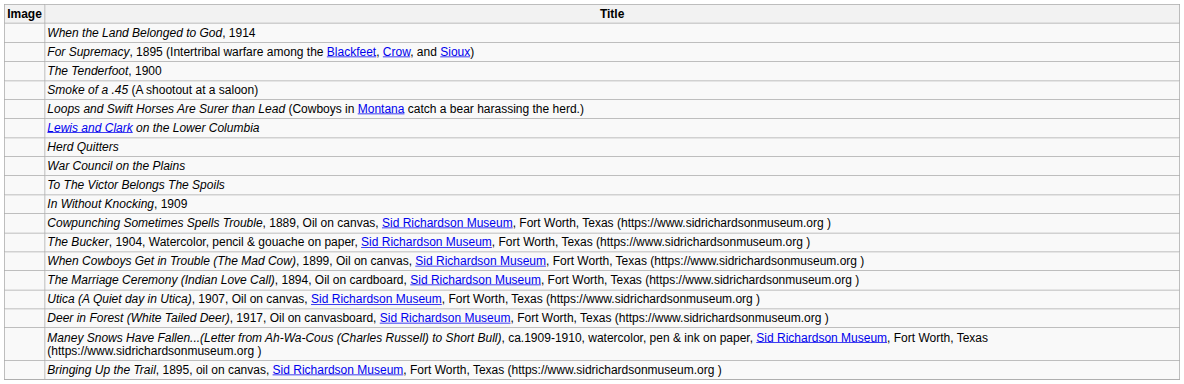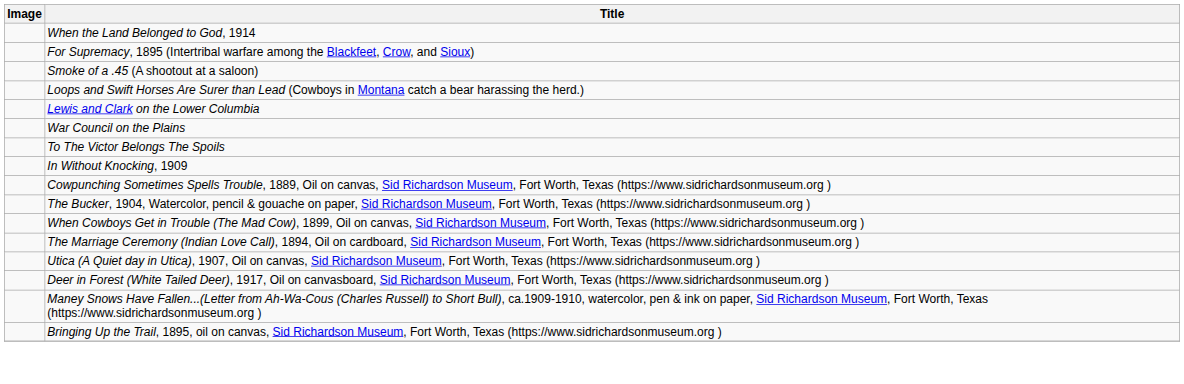 <table class="wikitable">
 <tr>
 <th>Image</th>
 <th>Title</th>
 </tr>
 <tr>
 <td></td>
 <td><em>When the Land Belonged to God</em>, 1914</td>
 </tr>
 <tr>
 <td></td>
 <td><em>For Supremacy</em>, 1895 (Intertribal warfare among the <a href='#'>Blackfeet</a>, <a href='#'>Crow</a>, and <a href='#'>Sioux</a>)</td>
 </tr>
 <tr>
 <td></td>
-<td><em>The Tenderfoot</em>, 1900</td>
-</tr>
-<tr>
-<td></td>
 <td><em>Smoke of a .45</em> (A shootout at a saloon)</td>
 </tr>
 <tr>
 <td></td>
 <td><em>Loops and Swift Horses Are Surer than Lead</em> (Cowboys in <a href='#'>Montana</a> catch a bear harassing the herd.)</td>
 </tr>
 <tr>
 <td></td>
 <td><em><a href='#'>Lewis and Clark</a> on the Lower Columbia</em></td>
-</tr>
-<tr>
-<td></td>
-<td><em>Herd Quitters</em></td>
 </tr>
 <tr>
 <td></td>
 <td><em>War Council on the Plains</em></td>
 </tr>
 <tr>
 <td></td>
 <td><em>To The Victor Belongs The Spoils</em></td>
 </tr>
 <tr>
 <td></td>
 <td><em>In Without Knocking</em>, 1909</td>
 </tr>
 <tr>
 <td></td>
 <td><em>Cowpunching Sometimes Spells Trouble</em>, 1889, Oil on canvas, <a href='#'>Sid Richardson Museum</a>, Fort Worth, Texas (https://www.sidrichardsonmuseum.org )</td>
 </tr>
 <tr>
 <td></td>
 <td><em>The Bucker</em>, 1904, Watercolor, pencil & gouache on paper, <a href='#'>Sid Richardson Museum</a>, Fort Worth, Texas (https://www.sidrichardsonmuseum.org )</td>
 </tr>
 <tr>
 <td></td>
 <td><em>When Cowboys Get in Trouble (The Mad Cow)</em>, 1899, Oil on canvas, <a href='#'>Sid Richardson Museum</a>, Fort Worth, Texas (https://www.sidrichardsonmuseum.org )</td>
 </tr>
 <tr>
 <td></td>
 <td><em>The Marriage Ceremony (Indian Love Call)</em>, 1894, Oil on cardboard, <a href='#'>Sid Richardson Museum</a>, Fort Worth, Texas (https://www.sidrichardsonmuseum.org )</td>
 </tr>
 <tr>
 <td></td>
 <td><em>Utica (A Quiet day in Utica)</em>, 1907, Oil on canvas, <a href='#'>Sid Richardson Museum</a>, Fort Worth, Texas (https://www.sidrichardsonmuseum.org )</td>
 </tr>
 <tr>
 <td></td>
 <td><em>Deer in Forest (White Tailed Deer)</em>, 1917, Oil on canvasboard, <a href='#'>Sid Richardson Museum</a>, Fort Worth, Texas (https://www.sidrichardsonmuseum.org )</td>
 </tr>
 <tr>
 <td></td>
 <td><em>Maney Snows Have Fallen...(Letter from Ah-Wa-Cous (Charles Russell) to Short Bull)</em>, ca.1909-1910, watercolor, pen & ink on paper, <a href='#'>Sid Richardson Museum</a>, Fort Worth, Texas (https://www.sidrichardsonmuseum.org )</td>
 </tr>
 <tr>
 <td></td>
 <td><em>Bringing Up the Trail</em>, 1895, oil on canvas, <a href='#'>Sid Richardson Museum</a>, Fort Worth, Texas (https://www.sidrichardsonmuseum.org )</td>
 </tr>
 <tr>
 </tr>
 </table>
